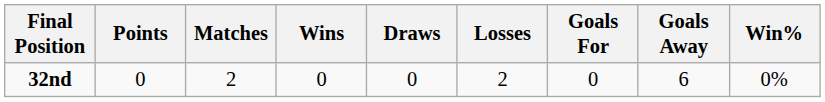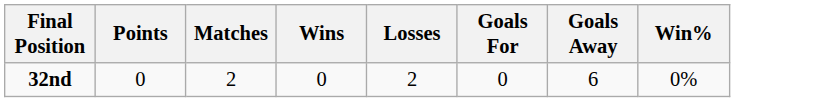 <table class="wikitable" style="font-size: 95%; text-align: center;">
 <tr>
 <th width=60>Final Position</th>
 <th width=60>Points</th>
 <th width=60>Matches</th>
 <th width=60>Wins</th>
-<th width=60>Draws</th>
 <th width=60>Losses</th>
 <th width=60>Goals For</th>
 <th width=60>Goals Away</th>
 <th width=60>Win%</th>
 </tr>
 <tr>
 <td><strong>32nd</strong></td>
 <td>0</td>
 <td>2</td>
 <td>0</td>
-<td>0</td>
 <td>2</td>
 <td>0</td>
 <td>6</td>
 <td>0%</td>
 </tr>
 </table>
